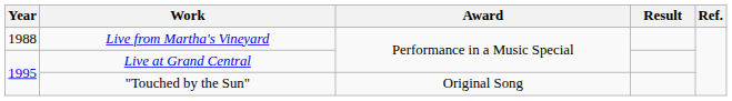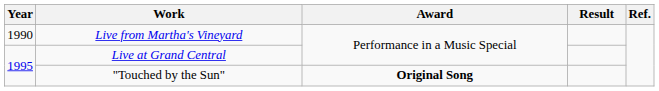 <table class="wikitable">
 <tr>
 <th style="width:25px;">Year</th>
 <th style="width:325px;">Work</th>
 <th style="width:325px;">Award</th>
 <th width="65">Result</th>
 <th width="20">Ref.</th>
 </tr>
 <tr>
-<td>1988</td>
+<td>1990</td>
 <td align="center"><em><a href='#'>Live from Martha's Vineyard</a></em></td>
 <td align="center" rowspan="2">Performance in a Music Special</td>
 <td></td>
 <td align="center" rowspan="3"></td>
 </tr>
 <tr>
 <td rowspan="2"><a href='#'>1995</a></td>
 <td align="center"><em><a href='#'>Live at Grand Central</a></em></td>
 <td></td>
 </tr>
 <tr>
 <td align="center">"Touched by the Sun"</td>
-<td align="center">Original Song</td>
+<td align="center"><strong>Original Song</strong></td>
 <td></td>
 </tr>
 </table>
